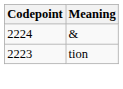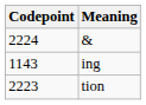 <table class="wikitable">
 <tr>
 <th>Codepoint</th>
 <th>Meaning</th>
 </tr>
 <tr>
 <td>2224</td>
 <td>&</td>
 </tr>
 <tr>
+<td>1143</td>
+<td>ing</td>
+</tr>
+<tr>
 <td>2223</td>
 <td>tion</td>
 </tr>
 </table>
